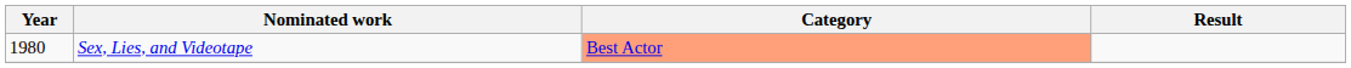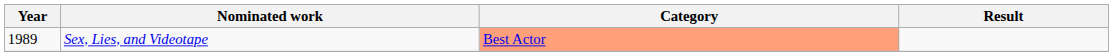 <table width="95%" class="wikitable sortable">
 <tr>
 <th width="2%">Year</th>
 <th width="20%">Nominated work</th>
 <th width="20%">Category</th>
 <th width="10%">Result</th>
 </tr>
 <tr>
-<td>1980</td>
+<td>1989</td>
 <td><em><a href='#'>Sex, Lies, and Videotape</a></em></td>
 <td style="background: lightsalmon;"><a href='#'>Best Actor</a></td>
 <td></td>
 </tr>
 <tr>
 </tr>
 </table>
